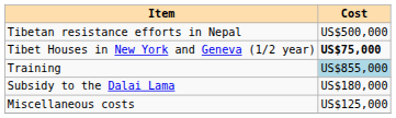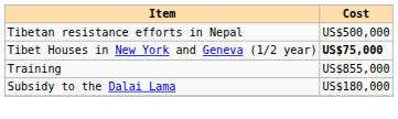 <table class="wikitable" style="text-align:left;">
 <tr>
 <th style="background: #ffdead;">Item</th>
 <th style="background: #ffdead;">Cost</th>
 </tr>
 <tr>
 <td>Tibetan resistance efforts in Nepal</td>
 <td>US$500,000</td>
 </tr>
 <tr>
 <td>Tibet Houses in <a href='#'>New York</a> and <a href='#'>Geneva</a> (1/2 year)</td>
 <td><strong>US$75,000</strong></td>
 </tr>
 <tr>
 <td>Training</td>
-<td style="background: lightblue;">US$855,000</td>
+<td>US$855,000</td>
 </tr>
 <tr>
 <td>Subsidy to the <a href='#'>Dalai Lama</a></td>
 <td>US$180,000</td>
 </tr>
 <tr>
-<td>Miscellaneous costs</td>
-<td>US$125,000</td>
-</tr>
-<tr>
 </tr>
 </table>
